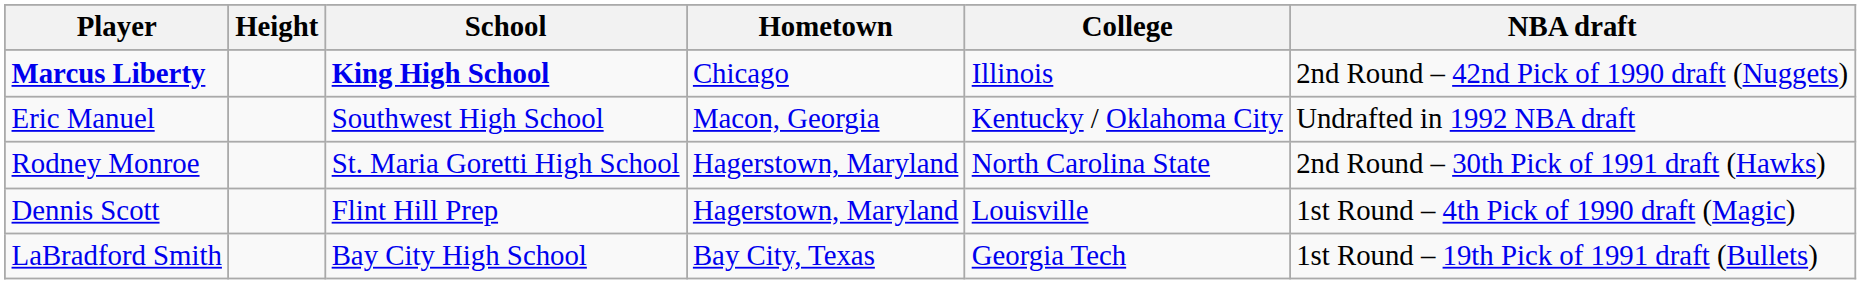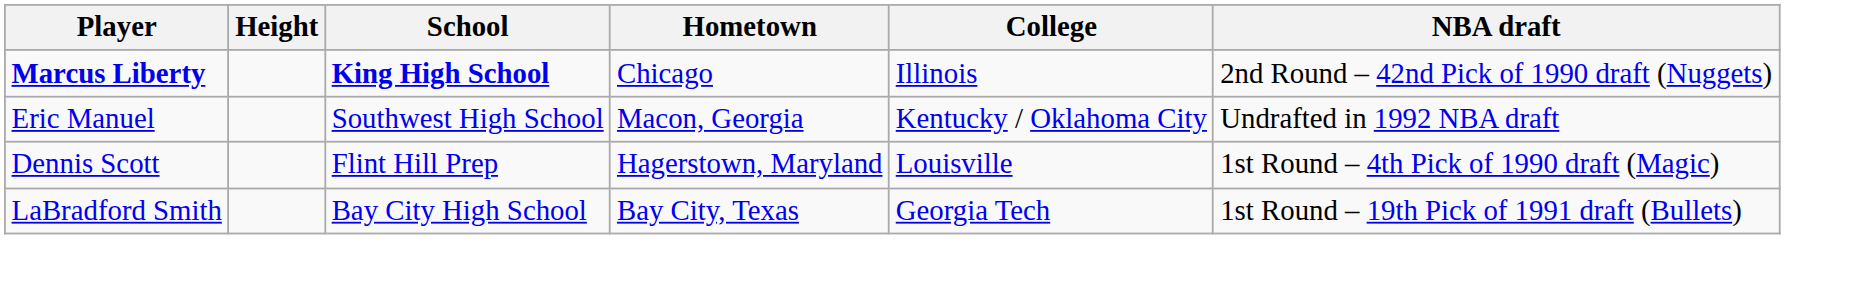 <table class="wikitable">
 <tr>
 <th>Player</th>
 <th>Height</th>
 <th>School</th>
 <th>Hometown</th>
 <th>College</th>
 <th>NBA draft</th>
 </tr>
 <tr>
 <td><strong><a href='#'>Marcus Liberty</a></strong></td>
 <td></td>
 <td><strong><a href='#'>King High School</a></strong></td>
 <td><a href='#'>Chicago</a></td>
 <td><a href='#'>Illinois</a></td>
 <td>2nd Round – <a href='#'>42nd Pick of 1990 draft</a> (<a href='#'>Nuggets</a>)</td>
 </tr>
 <tr>
 <td><a href='#'>Eric Manuel</a></td>
 <td></td>
 <td><a href='#'>Southwest High School</a></td>
 <td><a href='#'>Macon, Georgia</a></td>
 <td><a href='#'>Kentucky</a> / <a href='#'>Oklahoma City</a></td>
 <td>Undrafted in <a href='#'>1992 NBA draft</a></td>
 </tr>
 <tr>
-<td><a href='#'>Rodney Monroe</a></td>
-<td></td>
-<td><a href='#'>St. Maria Goretti High School</a></td>
-<td><a href='#'>Hagerstown, Maryland</a></td>
-<td><a href='#'>North Carolina State</a></td>
-<td>2nd Round – <a href='#'>30th Pick of 1991 draft</a> (<a href='#'>Hawks</a>)</td>
-</tr>
-<tr>
 <td><a href='#'>Dennis Scott</a></td>
 <td></td>
 <td><a href='#'>Flint Hill Prep</a></td>
 <td><a href='#'>Hagerstown, Maryland</a></td>
 <td><a href='#'>Louisville</a></td>
 <td>1st Round – <a href='#'>4th Pick of 1990 draft</a> (<a href='#'>Magic</a>)</td>
 </tr>
 <tr>
 <td><a href='#'>LaBradford Smith</a></td>
 <td></td>
 <td><a href='#'>Bay City High School</a></td>
 <td><a href='#'>Bay City, Texas</a></td>
 <td><a href='#'>Georgia Tech</a></td>
 <td>1st Round – <a href='#'>19th Pick of 1991 draft</a> (<a href='#'>Bullets</a>)</td>
 </tr>
 </table>
